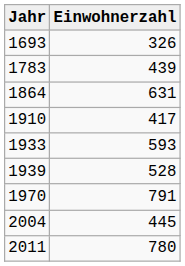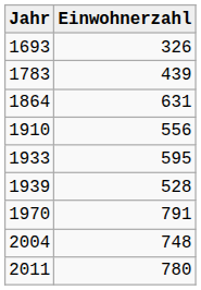 <table class=wikitable>
 <tr>
 <th style="background:#efefef;">Jahr</th>
 <th style="background:#efefef;">Einwohnerzahl</th>
 </tr>
 <tr>
 <td>1693</td>
 <td align="right">326</td>
 </tr>
 <tr>
 <td>1783</td>
 <td align="right">439</td>
 </tr>
 <tr>
 <td>1864</td>
 <td align="right">631</td>
 </tr>
 <tr>
 <td>1910</td>
-<td align="right">417</td>
+<td align="right">556</td>
 </tr>
 <tr>
 <td>1933</td>
-<td align="right">593</td>
+<td align="right">595</td>
 </tr>
 <tr>
 <td>1939</td>
 <td align="right">528</td>
 </tr>
 <tr>
 <td>1970</td>
 <td align="right">791</td>
 </tr>
 <tr>
 <td>2004</td>
-<td align="right">445</td>
+<td align="right">748</td>
 </tr>
 <tr>
 <td>2011</td>
 <td align="right">780</td>
 </tr>
 </table>
